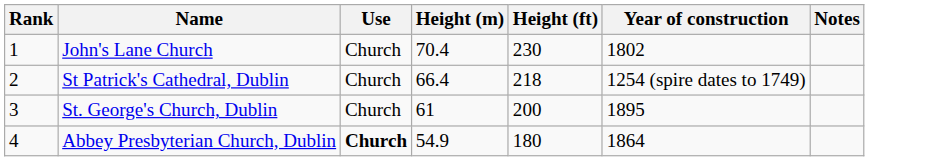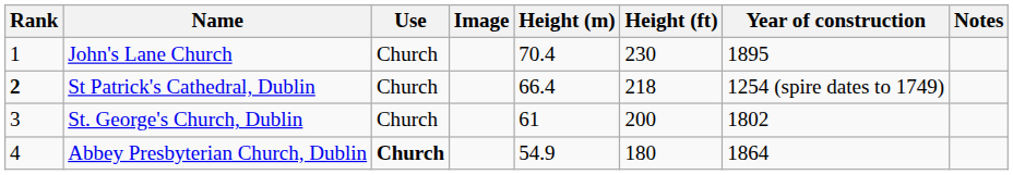 <table class="wikitable">
 <tr>
 <th>Rank</th>
 <th>Name</th>
 <th>Use</th>
+<th>Image</th>
 <th>Height (m)</th>
 <th>Height (ft)</th>
 <th>Year of construction</th>
 <th>Notes</th>
 </tr>
 <tr>
 <td>1</td>
 <td><a href='#'>John's Lane Church</a></td>
 <td>Church</td>
+<td></td>
 <td>70.4</td>
 <td>230</td>
-<td>1802</td>
+<td>1895</td>
 <td></td>
 </tr>
 <tr>
-<td>2</td>
+<td><strong>2</strong></td>
 <td><a href='#'>St Patrick's Cathedral, Dublin</a></td>
 <td>Church</td>
+<td></td>
 <td>66.4</td>
 <td>218</td>
 <td>1254 (spire dates to 1749)</td>
 <td></td>
 </tr>
 <tr>
 <td>3</td>
 <td><a href='#'>St. George's Church, Dublin</a></td>
 <td>Church</td>
+<td></td>
 <td>61</td>
 <td>200</td>
-<td>1895</td>
+<td>1802</td>
 <td></td>
 </tr>
 <tr>
 <td>4</td>
 <td><a href='#'>Abbey Presbyterian Church, Dublin</a></td>
 <td><strong>Church</strong></td>
+<td></td>
 <td>54.9</td>
 <td>180</td>
 <td>1864</td>
 <td></td>
 </tr>
 </table>
